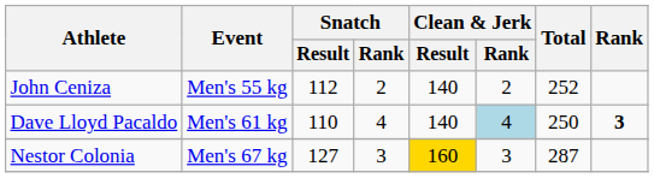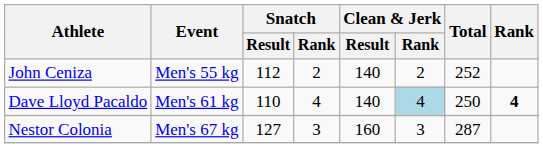 <table class="wikitable" style="font-size:90%">
 <tr>
 <th rowspan="2">Athlete</th>
 <th rowspan="2">Event</th>
 <th colspan="2">Snatch</th>
 <th colspan="2">Clean & Jerk</th>
 <th rowspan="2">Total</th>
 <th rowspan="2">Rank</th>
 </tr>
 <tr style="font-size:95%">
 <th>Result</th>
 <th>Rank</th>
 <th>Result</th>
 <th>Rank</th>
 </tr>
 <tr align=center>
 <td align=left><a href='#'>John Ceniza</a></td>
 <td align=left><a href='#'>Men's 55 kg</a></td>
 <td>112</td>
 <td>2</td>
 <td>140</td>
 <td>2</td>
 <td>252</td>
 <td></td>
 </tr>
 <tr align=center>
 <td align=left><a href='#'>Dave Lloyd Pacaldo</a></td>
 <td align=left><a href='#'>Men's 61 kg</a></td>
 <td>110</td>
 <td>4</td>
 <td>140</td>
 <td style="background: lightblue;">4</td>
 <td>250</td>
-<td><strong>3</strong></td>
+<td><strong>4</strong></td>
 </tr>
 <tr>
 </tr>
 <tr align=center>
 <td align=left><a href='#'>Nestor Colonia</a></td>
 <td align=left><a href='#'>Men's 67 kg</a></td>
 <td>127</td>
 <td>3</td>
-<td style="background: gold;">160</td>
+<td>160</td>
 <td>3</td>
 <td>287</td>
 <td></td>
 </tr>
 <tr>
 </tr>
 </table>
